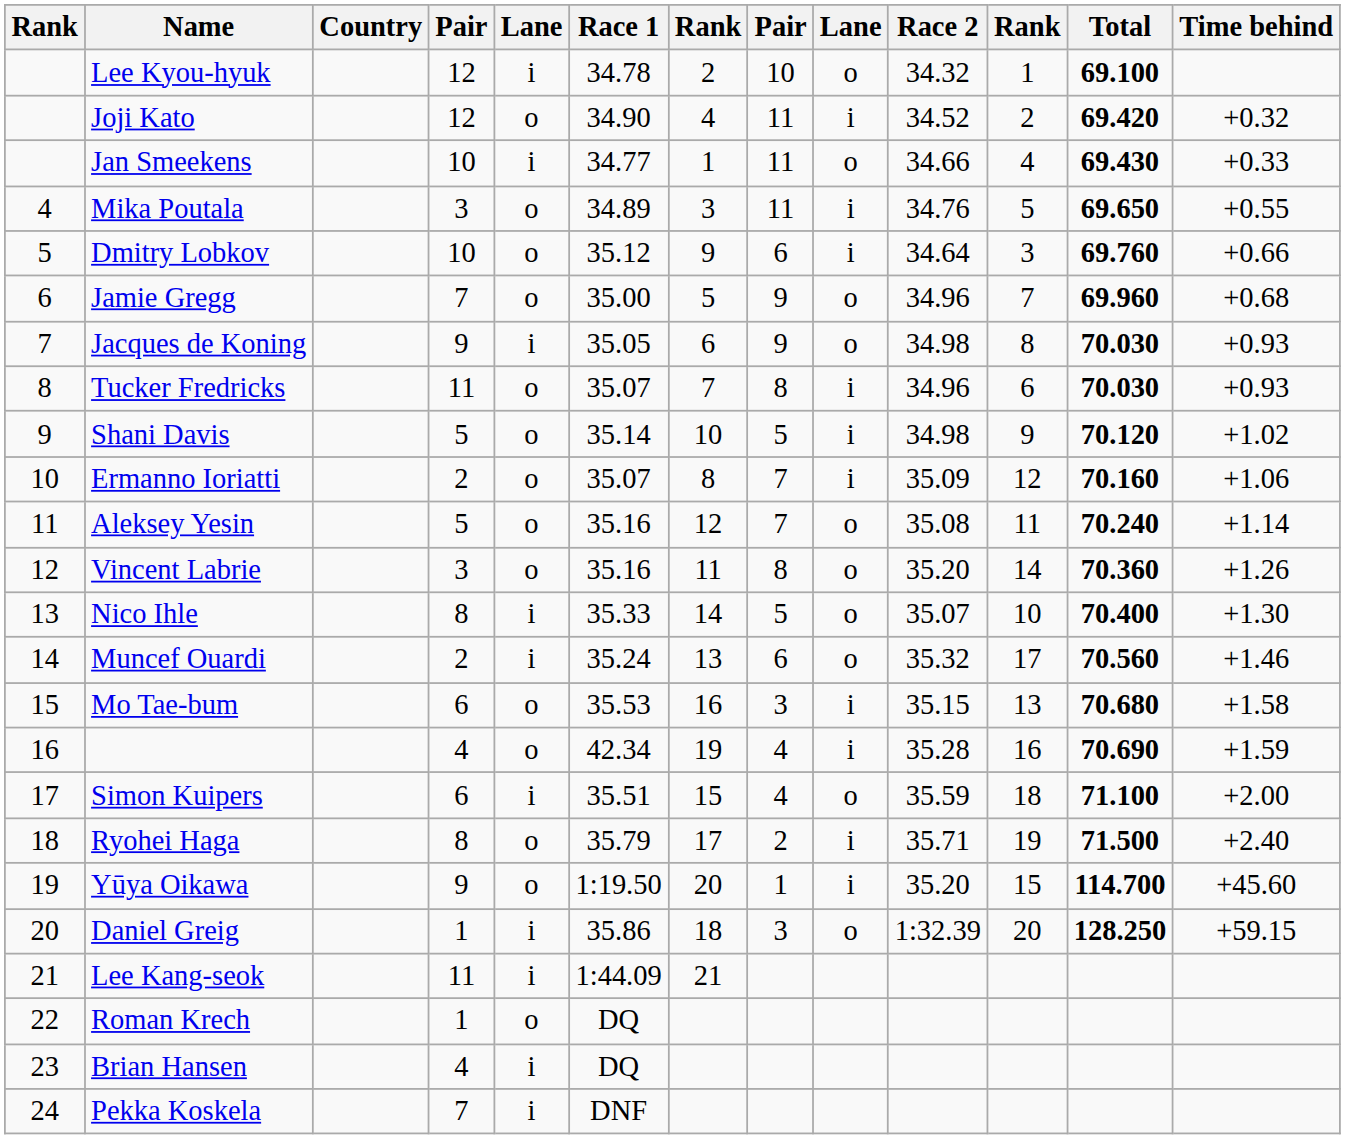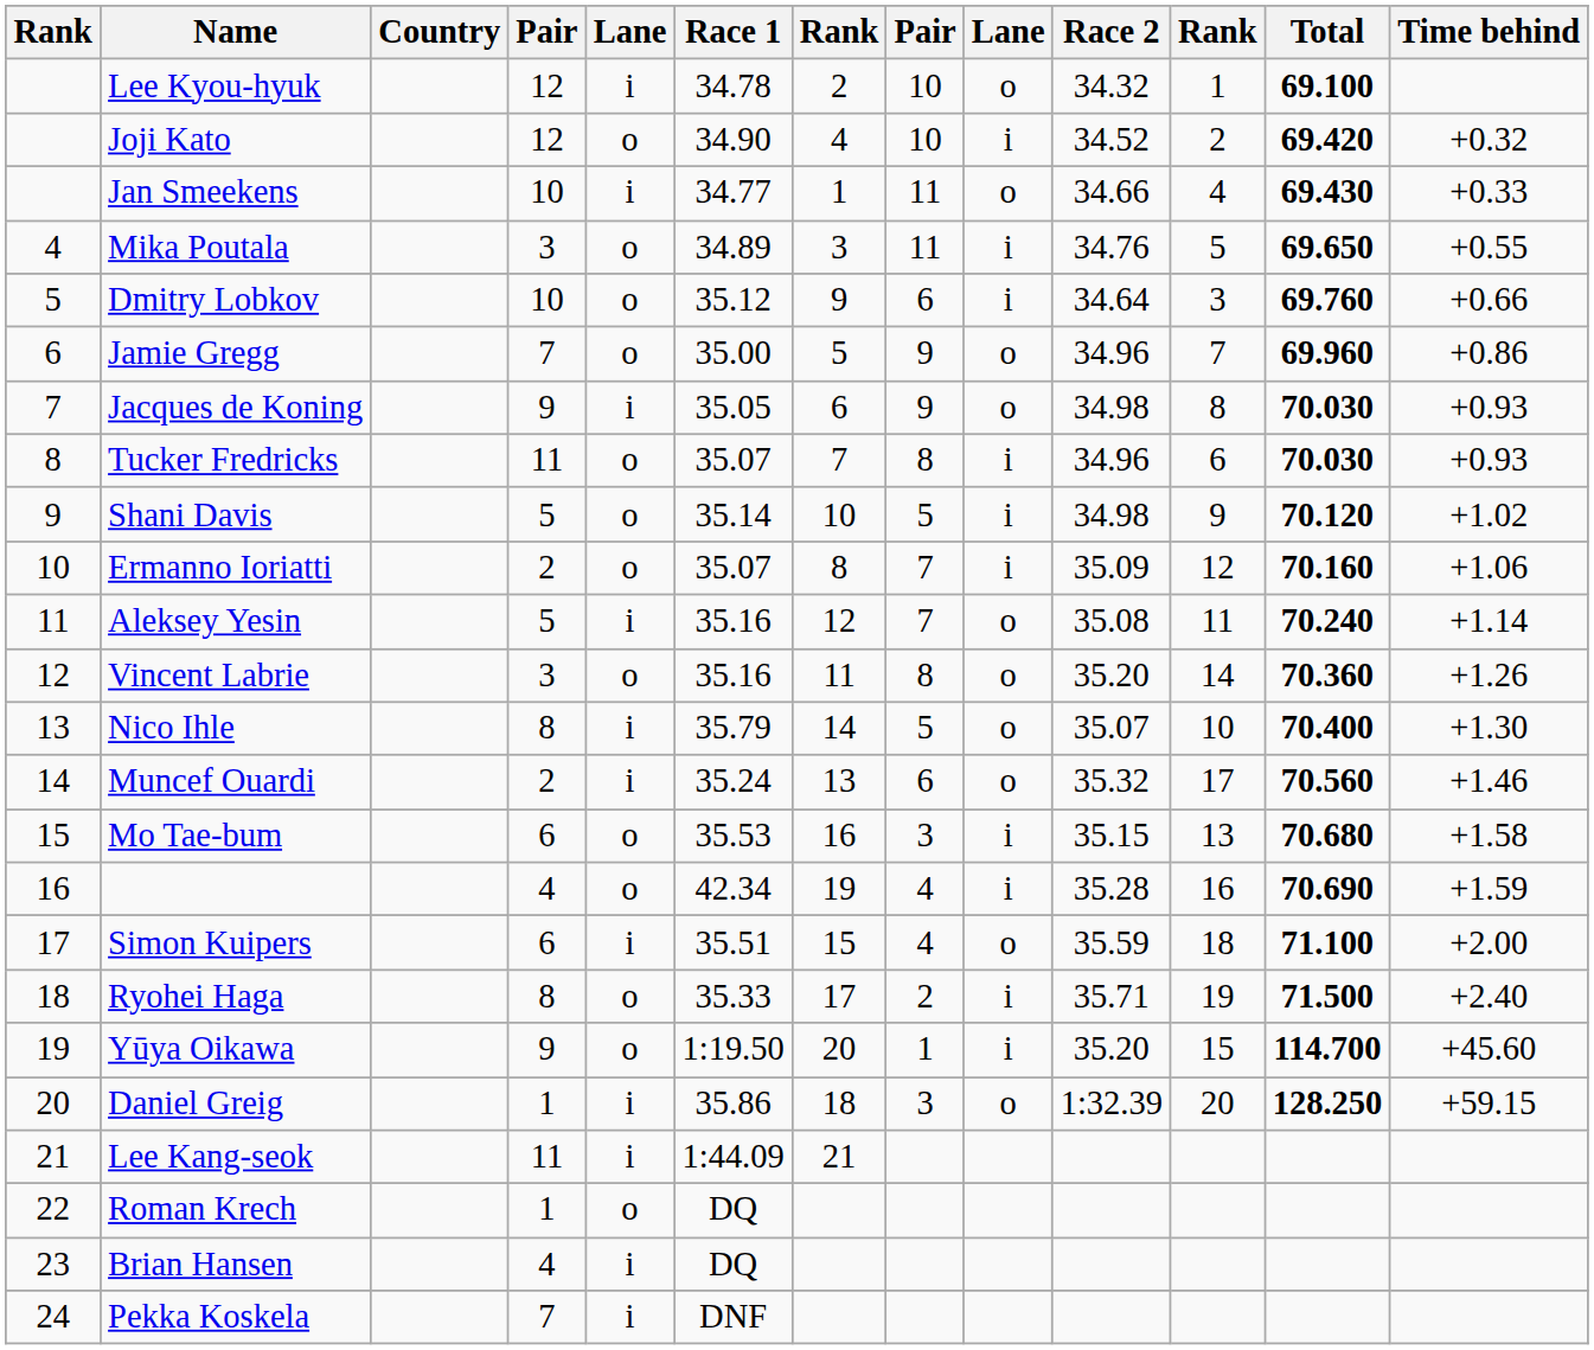 <table class="wikitable sortable" style="text-align:center">
 <tr>
 <th>Rank</th>
 <th>Name</th>
 <th>Country</th>
 <th>Pair</th>
 <th>Lane</th>
 <th>Race 1</th>
 <th>Rank</th>
 <th>Pair</th>
 <th>Lane</th>
 <th>Race 2</th>
 <th>Rank</th>
 <th>Total</th>
 <th>Time behind</th>
 </tr>
 <tr>
 <td></td>
 <td align="left"><a href='#'>Lee Kyou-hyuk</a></td>
 <td align="left"></td>
 <td>12</td>
 <td>i</td>
 <td>34.78</td>
 <td>2</td>
 <td>10</td>
 <td>o</td>
 <td>34.32</td>
 <td>1</td>
 <td><strong>69.100</strong></td>
 <td></td>
 </tr>
 <tr>
 <td></td>
 <td align="left"><a href='#'>Joji Kato</a></td>
 <td align="left"></td>
 <td>12</td>
 <td>o</td>
 <td>34.90</td>
 <td>4</td>
-<td>11</td>
+<td>10</td>
 <td>i</td>
 <td>34.52</td>
 <td>2</td>
 <td><strong>69.420</strong></td>
 <td>+0.32</td>
 </tr>
 <tr>
 <td></td>
 <td align="left"><a href='#'>Jan Smeekens</a></td>
 <td align="left"></td>
 <td>10</td>
 <td>i</td>
 <td>34.77</td>
 <td>1</td>
 <td>11</td>
 <td>o</td>
 <td>34.66</td>
 <td>4</td>
 <td><strong>69.430</strong></td>
 <td>+0.33</td>
 </tr>
 <tr>
 <td>4</td>
 <td align="left"><a href='#'>Mika Poutala</a></td>
 <td align="left"></td>
 <td>3</td>
 <td>o</td>
 <td>34.89</td>
 <td>3</td>
 <td>11</td>
 <td>i</td>
 <td>34.76</td>
 <td>5</td>
 <td><strong>69.650</strong></td>
 <td>+0.55</td>
 </tr>
 <tr>
 <td>5</td>
 <td align="left"><a href='#'>Dmitry Lobkov</a></td>
 <td align="left"></td>
 <td>10</td>
 <td>o</td>
 <td>35.12</td>
 <td>9</td>
 <td>6</td>
 <td>i</td>
 <td>34.64</td>
 <td>3</td>
 <td><strong>69.760</strong></td>
 <td>+0.66</td>
 </tr>
 <tr>
 <td>6</td>
 <td align="left"><a href='#'>Jamie Gregg</a></td>
 <td align="left"></td>
 <td>7</td>
 <td>o</td>
 <td>35.00</td>
 <td>5</td>
 <td>9</td>
 <td>o</td>
 <td>34.96</td>
 <td>7</td>
 <td><strong>69.960</strong></td>
-<td>+0.68</td>
+<td>+0.86</td>
 </tr>
 <tr>
 <td>7</td>
 <td align="left"><a href='#'>Jacques de Koning</a></td>
 <td align="left"></td>
 <td>9</td>
 <td>i</td>
 <td>35.05</td>
 <td>6</td>
 <td>9</td>
 <td>o</td>
 <td>34.98</td>
 <td>8</td>
 <td><strong>70.030</strong></td>
 <td>+0.93</td>
 </tr>
 <tr>
 <td>8</td>
 <td align="left"><a href='#'>Tucker Fredricks</a></td>
 <td align="left"></td>
 <td>11</td>
 <td>o</td>
 <td>35.07</td>
 <td>7</td>
 <td>8</td>
 <td>i</td>
 <td>34.96</td>
 <td>6</td>
 <td><strong>70.030</strong></td>
 <td>+0.93</td>
 </tr>
 <tr>
 <td>9</td>
 <td align="left"><a href='#'>Shani Davis</a></td>
 <td align="left"></td>
 <td>5</td>
 <td>o</td>
 <td>35.14</td>
 <td>10</td>
 <td>5</td>
 <td>i</td>
 <td>34.98</td>
 <td>9</td>
 <td><strong>70.120</strong></td>
 <td>+1.02</td>
 </tr>
 <tr>
 <td>10</td>
 <td align="left"><a href='#'>Ermanno Ioriatti</a></td>
 <td align="left"></td>
 <td>2</td>
 <td>o</td>
 <td>35.07</td>
 <td>8</td>
 <td>7</td>
 <td>i</td>
 <td>35.09</td>
 <td>12</td>
 <td><strong>70.160</strong></td>
 <td>+1.06</td>
 </tr>
 <tr>
 <td>11</td>
 <td align="left"><a href='#'>Aleksey Yesin</a></td>
 <td align="left"></td>
 <td>5</td>
-<td>o</td>
+<td>i</td>
 <td>35.16</td>
 <td>12</td>
 <td>7</td>
 <td>o</td>
 <td>35.08</td>
 <td>11</td>
 <td><strong>70.240</strong></td>
 <td>+1.14</td>
 </tr>
 <tr>
 <td>12</td>
 <td align="left"><a href='#'>Vincent Labrie</a></td>
 <td align="left"></td>
 <td>3</td>
 <td>o</td>
 <td>35.16</td>
 <td>11</td>
 <td>8</td>
 <td>o</td>
 <td>35.20</td>
 <td>14</td>
 <td><strong>70.360</strong></td>
 <td>+1.26</td>
 </tr>
 <tr>
 <td>13</td>
 <td align="left"><a href='#'>Nico Ihle</a></td>
 <td align="left"></td>
 <td>8</td>
 <td>i</td>
-<td>35.33</td>
+<td>35.79</td>
 <td>14</td>
 <td>5</td>
 <td>o</td>
 <td>35.07</td>
 <td>10</td>
 <td><strong>70.400</strong></td>
 <td>+1.30</td>
 </tr>
 <tr>
 <td>14</td>
 <td align="left"><a href='#'>Muncef Ouardi</a></td>
 <td align="left"></td>
 <td>2</td>
 <td>i</td>
 <td>35.24</td>
 <td>13</td>
 <td>6</td>
 <td>o</td>
 <td>35.32</td>
 <td>17</td>
 <td><strong>70.560</strong></td>
 <td>+1.46</td>
 </tr>
 <tr>
 <td>15</td>
 <td align="left"><a href='#'>Mo Tae-bum</a></td>
 <td align="left"></td>
 <td>6</td>
 <td>o</td>
 <td>35.53</td>
 <td>16</td>
 <td>3</td>
 <td>i</td>
 <td>35.15</td>
 <td>13</td>
 <td><strong>70.680</strong></td>
 <td>+1.58</td>
 </tr>
 <tr>
 <td>16</td>
 <td align="left"></td>
 <td align="left"></td>
 <td>4</td>
 <td>o</td>
 <td>42.34</td>
 <td>19</td>
 <td>4</td>
 <td>i</td>
 <td>35.28</td>
 <td>16</td>
 <td><strong>70.690</strong></td>
 <td>+1.59</td>
 </tr>
 <tr>
 <td>17</td>
 <td align="left"><a href='#'>Simon Kuipers</a></td>
 <td align="left"></td>
 <td>6</td>
 <td>i</td>
 <td>35.51</td>
 <td>15</td>
 <td>4</td>
 <td>o</td>
 <td>35.59</td>
 <td>18</td>
 <td><strong>71.100</strong></td>
 <td>+2.00</td>
 </tr>
 <tr>
 <td>18</td>
 <td align="left"><a href='#'>Ryohei Haga</a></td>
 <td align="left"></td>
 <td>8</td>
 <td>o</td>
-<td>35.79</td>
+<td>35.33</td>
 <td>17</td>
 <td>2</td>
 <td>i</td>
 <td>35.71</td>
 <td>19</td>
 <td><strong>71.500</strong></td>
 <td>+2.40</td>
 </tr>
 <tr>
 <td>19</td>
 <td align="left"><a href='#'>Yūya Oikawa</a></td>
 <td align="left"></td>
 <td>9</td>
 <td>o</td>
 <td>1:19.50</td>
 <td>20</td>
 <td>1</td>
 <td>i</td>
 <td>35.20</td>
 <td>15</td>
 <td><strong>114.700</strong></td>
 <td>+45.60</td>
 </tr>
 <tr>
 <td>20</td>
 <td align="left"><a href='#'>Daniel Greig</a></td>
 <td align="left"></td>
 <td>1</td>
 <td>i</td>
 <td>35.86</td>
 <td>18</td>
 <td>3</td>
 <td>o</td>
 <td>1:32.39</td>
 <td>20</td>
 <td><strong>128.250</strong></td>
 <td>+59.15</td>
 </tr>
 <tr>
 <td>21</td>
 <td align="left"><a href='#'>Lee Kang-seok</a></td>
 <td align="left"></td>
 <td>11</td>
 <td>i</td>
 <td>1:44.09</td>
 <td>21</td>
 <td></td>
 <td></td>
 <td></td>
 <td></td>
 <td></td>
 <td></td>
 </tr>
 <tr>
 <td>22</td>
 <td align="left"><a href='#'>Roman Krech</a></td>
 <td align="left"></td>
 <td>1</td>
 <td>o</td>
 <td>DQ</td>
 <td></td>
 <td></td>
 <td></td>
 <td></td>
 <td></td>
 <td></td>
 <td></td>
 </tr>
 <tr>
 <td>23</td>
 <td align="left"><a href='#'>Brian Hansen</a></td>
 <td align="left"></td>
 <td>4</td>
 <td>i</td>
 <td>DQ</td>
 <td></td>
 <td></td>
 <td></td>
 <td></td>
 <td></td>
 <td></td>
 <td></td>
 </tr>
 <tr>
 <td>24</td>
 <td align="left"><a href='#'>Pekka Koskela</a></td>
 <td align="left"></td>
 <td>7</td>
 <td>i</td>
 <td>DNF</td>
 <td></td>
 <td></td>
 <td></td>
 <td></td>
 <td></td>
 <td></td>
 <td></td>
 </tr>
 </table>
